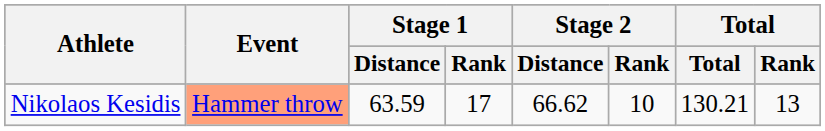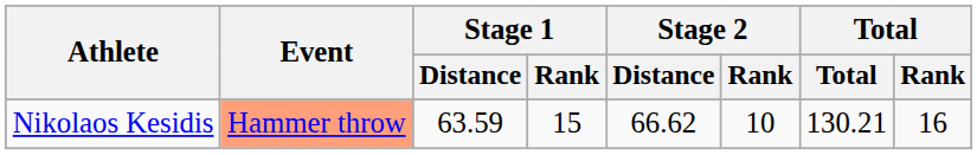 <table class="wikitable" style="font-size:90%">
 <tr>
 <th rowspan=2>Athlete</th>
 <th rowspan=2>Event</th>
 <th colspan=2>Stage 1</th>
 <th colspan=2>Stage 2</th>
 <th colspan=2>Total</th>
 </tr>
 <tr style="font-size:95%">
 <th>Distance</th>
 <th>Rank</th>
 <th>Distance</th>
 <th>Rank</th>
 <th>Total</th>
 <th>Rank</th>
 </tr>
 <tr align=center>
 <td align=left><a href='#'>Nikolaos Kesidis</a></td>
 <td align=left style="background: lightsalmon;"><a href='#'>Hammer throw</a></td>
 <td>63.59</td>
-<td>17</td>
+<td>15</td>
 <td>66.62</td>
 <td>10</td>
 <td>130.21</td>
-<td>13</td>
+<td>16</td>
 </tr>
 </table>
